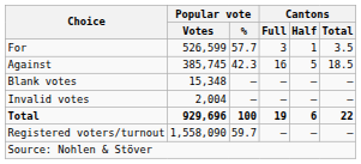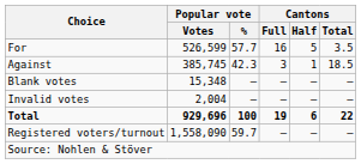 <table class=wikitable style=text-align:right>
 <tr>
 <th rowspan=2>Choice</th>
 <th colspan=2>Popular vote</th>
 <th colspan=3>Cantons</th>
 </tr>
 <tr>
 <th>Votes</th>
 <th>%</th>
 <th>Full</th>
 <th>Half</th>
 <th>Total</th>
 </tr>
 <tr>
 <td align=left>For</td>
 <td>526,599</td>
 <td>57.7</td>
-<td>3</td>
-<td>1</td>
+<td>16</td>
+<td>5</td>
 <td>3.5</td>
 </tr>
 <tr>
 <td align=left>Against</td>
 <td>385,745</td>
 <td>42.3</td>
-<td>16</td>
-<td>5</td>
+<td>3</td>
+<td>1</td>
 <td>18.5</td>
 </tr>
 <tr>
 <td align=left>Blank votes</td>
 <td>15,348</td>
 <td>–</td>
 <td>–</td>
 <td>–</td>
 <td>–</td>
 </tr>
 <tr>
 <td align=left>Invalid votes</td>
 <td>2,004</td>
 <td>–</td>
 <td>–</td>
 <td>–</td>
 <td>–</td>
 </tr>
 <tr>
 <td align=left><strong>Total</strong></td>
 <td><strong>929,696</strong></td>
 <td><strong>100</strong></td>
 <td><strong>19</strong></td>
 <td><strong>6</strong></td>
 <td><strong>22</strong></td>
 </tr>
 <tr>
 <td align=left>Registered voters/turnout</td>
 <td>1,558,090</td>
 <td>59.7</td>
 <td>–</td>
 <td>–</td>
 <td>–</td>
 </tr>
 <tr>
 <td align=left colspan=6>Source: Nohlen & Stöver</td>
 </tr>
 </table>
